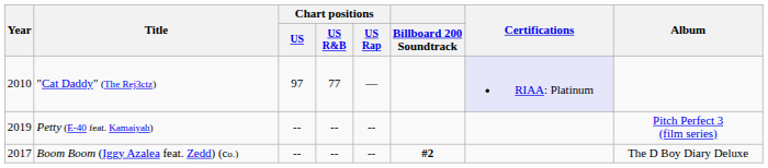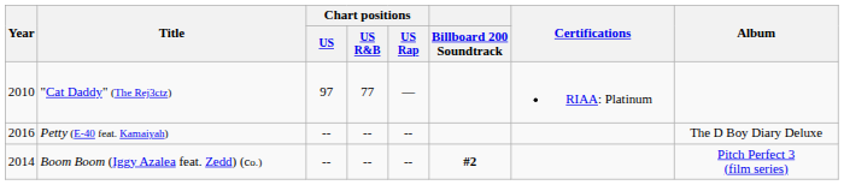 <table class="wikitable plainrowheaders" style="text-align:center;">
 <tr>
 <th scope="col" rowspan="2">Year</th>
 <th scope="col" rowspan="2" style="width:20em;">Title</th>
 <th scope="col" colspan="3">Chart positions</th>
 <th></th>
 <th scope="col" rowspan="2" style="width:12em;"><a href='#'>Certifications</a></th>
 <th scope="col" rowspan="2" style="width:12em;">Album</th>
 </tr>
 <tr>
 <th scope="col" style="width:3em;font-size:90%;"><a href='#'>US</a><br></th>
 <th scope="col" style="width:3em;font-size:90%;"><a href='#'>US R&B</a><br></th>
 <th scope="col" style="width:3em;font-size:90%;"><a href='#'>US Rap</a><br></th>
 <th><a href='#'>Billboard 200</a><br>Soundtrack</th>
 </tr>
 <tr>
 <td>2010</td>
 <td align="left">"<a href='#'>Cat Daddy</a>" <small>(<a href='#'>The Rej3ctz</a>)</small></td>
 <td>97</td>
 <td>77</td>
 <td>—</td>
 <td></td>
-<td style="background: lavender;"><br><ul><li><a href='#'>RIAA</a>: Platinum </li></ul></td>
+<td><br><ul><li><a href='#'>RIAA</a>: Platinum </li></ul></td>
 </tr>
 <tr>
-<td>2019</td>
+<td>2016</td>
 <td align="left"><em>Petty</em><small> (<a href='#'>E-40</a> feat. <a href='#'>Kamaiyah</a>) </small></td>
 <td>--</td>
 <td>--</td>
 <td>--</td>
 <td></td>
 <td></td>
-<td><a href='#'>Pitch Perfect 3</a><br><a href='#'>(film series)</a></td>
+<td>The D Boy Diary Deluxe</td>
 </tr>
 <tr>
-<td>2017</td>
+<td>2014</td>
 <td align="left"><em>Boom Boom</em> (<a href='#'>Iggy Azalea</a> feat. <a href='#'>Zedd</a>) (c<small>o.)</small></td>
 <td>--</td>
 <td>--</td>
 <td>--</td>
 <td><strong>#2</strong></td>
 <td></td>
-<td>The D Boy Diary Deluxe</td>
+<td><a href='#'>Pitch Perfect 3</a><br><a href='#'>(film series)</a></td>
 </tr>
 </table>
